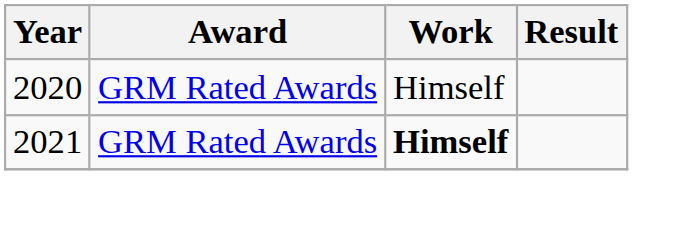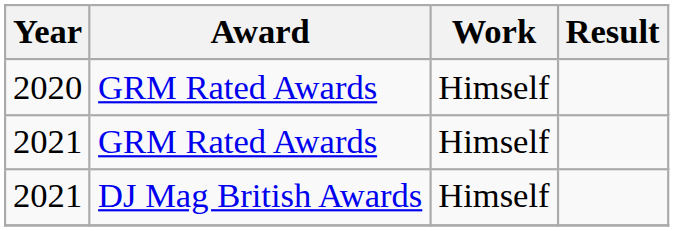 <table class="wikitable sortable mw-collapsible">
 <tr>
 <th scope=col>Year</th>
 <th scope=col>Award</th>
 <th scope=col>Work</th>
 <th scope=col class=unsortable>Result</th>
 </tr>
 <tr>
 <td>2020</td>
 <td><a href='#'>GRM Rated Awards</a></td>
 <td>Himself</td>
 <td></td>
 </tr>
 <tr>
 <td>2021</td>
 <td><a href='#'>GRM Rated Awards</a></td>
-<td><strong>Himself</strong></td>
+<td>Himself</td>
 <td></td>
+</tr>
+<tr>
+<td>2021</td>
+<td><a href='#'> DJ Mag British Awards</a></td>
+<td>Himself</td>
+<td> </td>
 </tr>
 <tr>
 </tr>
 </table>
